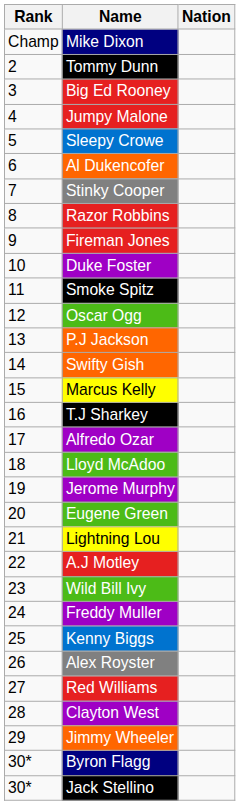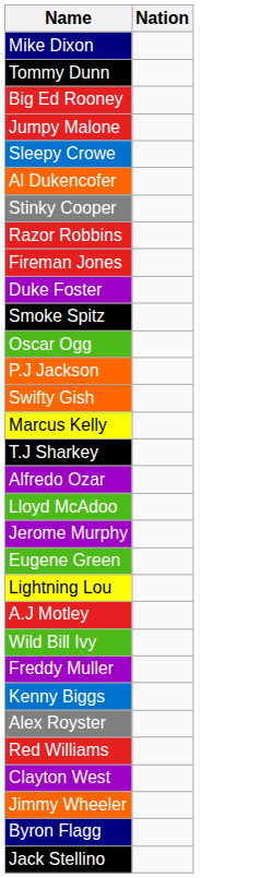 <table class="wikitable">
 <tr>
-<th>Rank</th>
 <th>Name</th>
 <th>Nation</th>
 </tr>
 <tr>
-<td>Champ</td>
 <td style="color:#ffffff; background:#000080">Mike Dixon</td>
 <td></td>
 </tr>
 <tr>
-<td>2</td>
 <td style="color:#ffffff; background:#000000">Tommy Dunn</td>
 <td></td>
 </tr>
 <tr>
-<td>3</td>
 <td style="color:#ffffff; background:#E62020">Big Ed Rooney</td>
 <td></td>
 </tr>
 <tr>
-<td>4</td>
 <td style="color:#ffffff; background:#E62020">Jumpy Malone</td>
 <td></td>
 </tr>
 <tr>
-<td>5</td>
 <td style="color:#ffffff; background:#0073CF">Sleepy Crowe</td>
 <td></td>
 </tr>
 <tr>
-<td>6</td>
 <td style="color:#ffffff; background:#FF6600">Al Dukencofer</td>
 <td></td>
 </tr>
 <tr>
-<td>7</td>
 <td style="color:#ffffff; background:#808080">Stinky Cooper</td>
 <td></td>
 </tr>
 <tr>
-<td>8</td>
 <td style="color:#ffffff; background:#E62020">Razor Robbins</td>
 <td></td>
 </tr>
 <tr>
-<td>9</td>
 <td style="color:#ffffff; background:#E62020">Fireman Jones</td>
 <td></td>
 </tr>
 <tr>
-<td>10</td>
 <td style="color:#ffffff; background:#9F00C5">Duke Foster</td>
 <td></td>
 </tr>
 <tr>
-<td>11</td>
 <td style="color:#ffffff; background:#000000">Smoke Spitz</td>
 <td></td>
 </tr>
 <tr>
-<td>12</td>
 <td style="color:#ffffff; background:#4CBB17">Oscar Ogg</td>
 <td></td>
 </tr>
 <tr>
-<td>13</td>
 <td style="color:#ffffff; background:#FF6600">P.J Jackson</td>
 <td></td>
 </tr>
 <tr>
-<td>14</td>
 <td style="color:#ffffff; background:#FF6600">Swifty Gish</td>
 <td></td>
 </tr>
 <tr>
-<td>15</td>
 <td style="color:#000000; background:#FFFF00">Marcus Kelly</td>
 <td></td>
 </tr>
 <tr>
-<td>16</td>
 <td style="color:#ffffff; background:#000000">T.J Sharkey</td>
 <td></td>
 </tr>
 <tr>
-<td>17</td>
 <td style="color:#ffffff; background:#9F00C5">Alfredo Ozar</td>
 <td></td>
 </tr>
 <tr>
-<td>18</td>
 <td style="color:#ffffff; background:#4CBB17">Lloyd McAdoo</td>
 <td></td>
 </tr>
 <tr>
-<td>19</td>
 <td style="color:#ffffff; background:#9F00C5">Jerome Murphy</td>
 <td></td>
 </tr>
 <tr>
-<td>20</td>
 <td style="color:#ffffff; background:#4CBB17">Eugene Green</td>
 <td></td>
 </tr>
 <tr>
-<td>21</td>
 <td style="color:#000000; background:#FFFF00">Lightning Lou</td>
 <td></td>
 </tr>
 <tr>
-<td>22</td>
 <td style="color:#ffffff; background:#E62020">A.J Motley</td>
 <td></td>
 </tr>
 <tr>
-<td>23</td>
 <td style="color:#ffffff; background:#4CBB17">Wild Bill Ivy</td>
 <td></td>
 </tr>
 <tr>
-<td>24</td>
 <td style="color:#ffffff; background:#9F00C5">Freddy Muller</td>
 <td></td>
 </tr>
 <tr>
-<td>25</td>
 <td style="color:#ffffff; background:#0073CF">Kenny Biggs</td>
 <td></td>
 </tr>
 <tr>
-<td>26</td>
 <td style="color:#ffffff; background:#808080">Alex Royster</td>
 <td></td>
 </tr>
 <tr>
-<td>27</td>
 <td style="color:#ffffff; background:#E62020">Red Williams</td>
 <td></td>
 </tr>
 <tr>
-<td>28</td>
 <td style="color:#ffffff; background:#9F00C5">Clayton West</td>
 <td></td>
 </tr>
 <tr>
-<td>29</td>
 <td style="color:#ffffff; background:#FF6600">Jimmy Wheeler</td>
 <td></td>
 </tr>
 <tr>
-<td>30*</td>
 <td style="color:#ffffff; background:#000080">Byron Flagg</td>
 <td></td>
 </tr>
 <tr>
-<td>30*</td>
 <td style="color:#ffffff; background:#000000">Jack Stellino</td>
 <td></td>
 </tr>
 </table>
